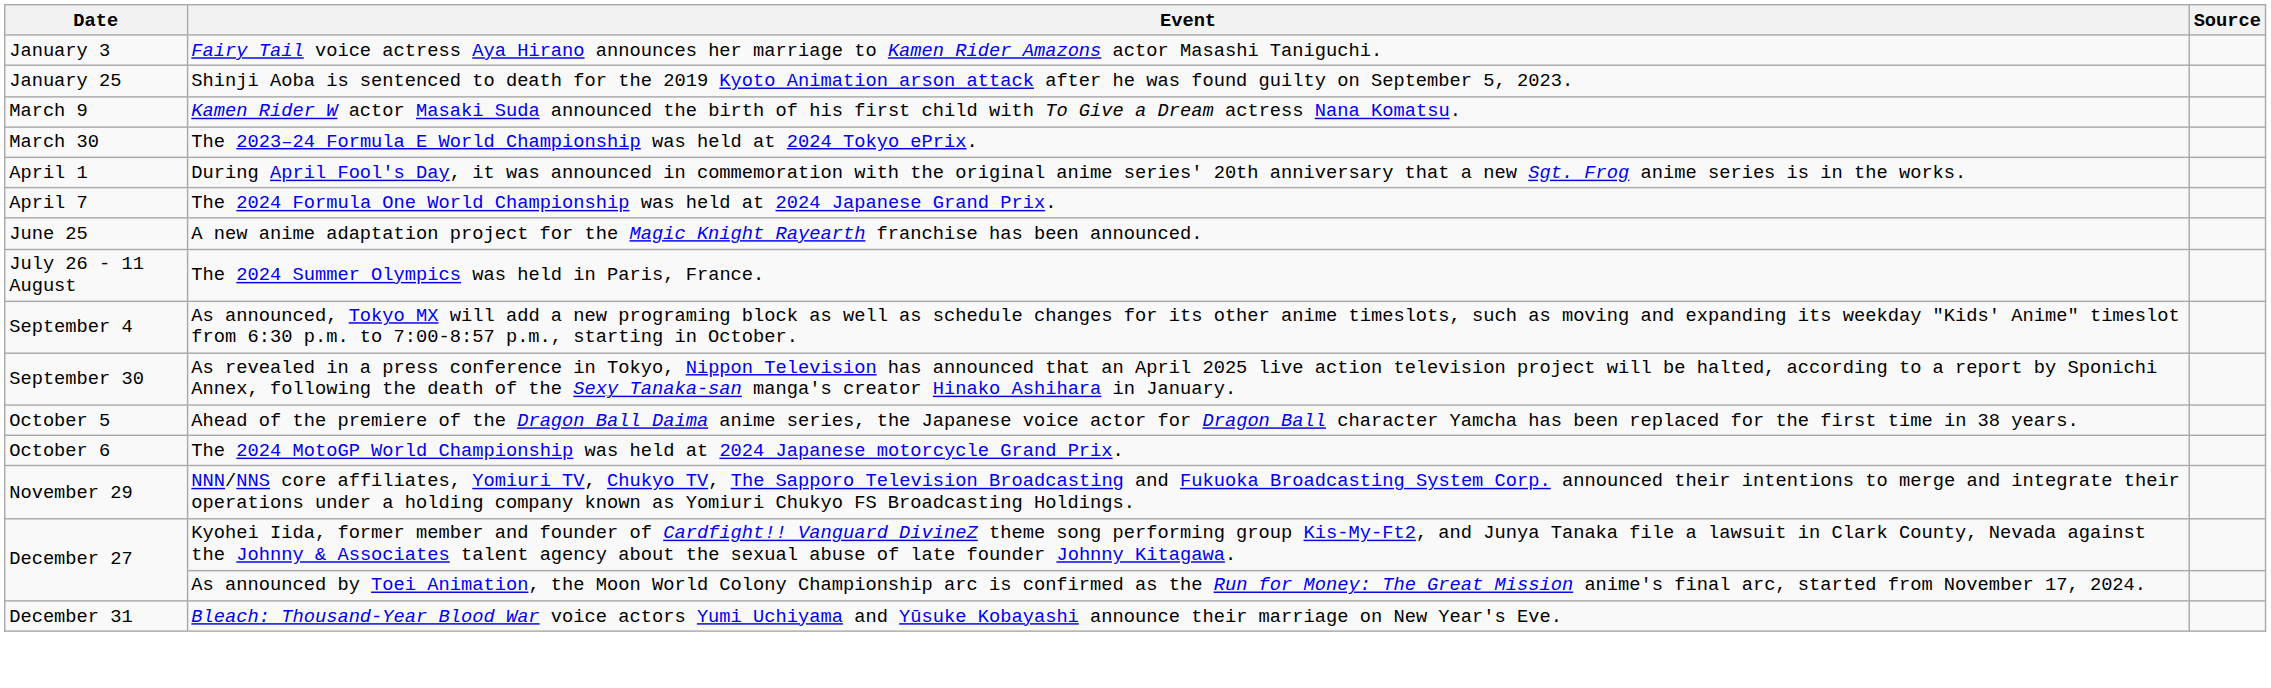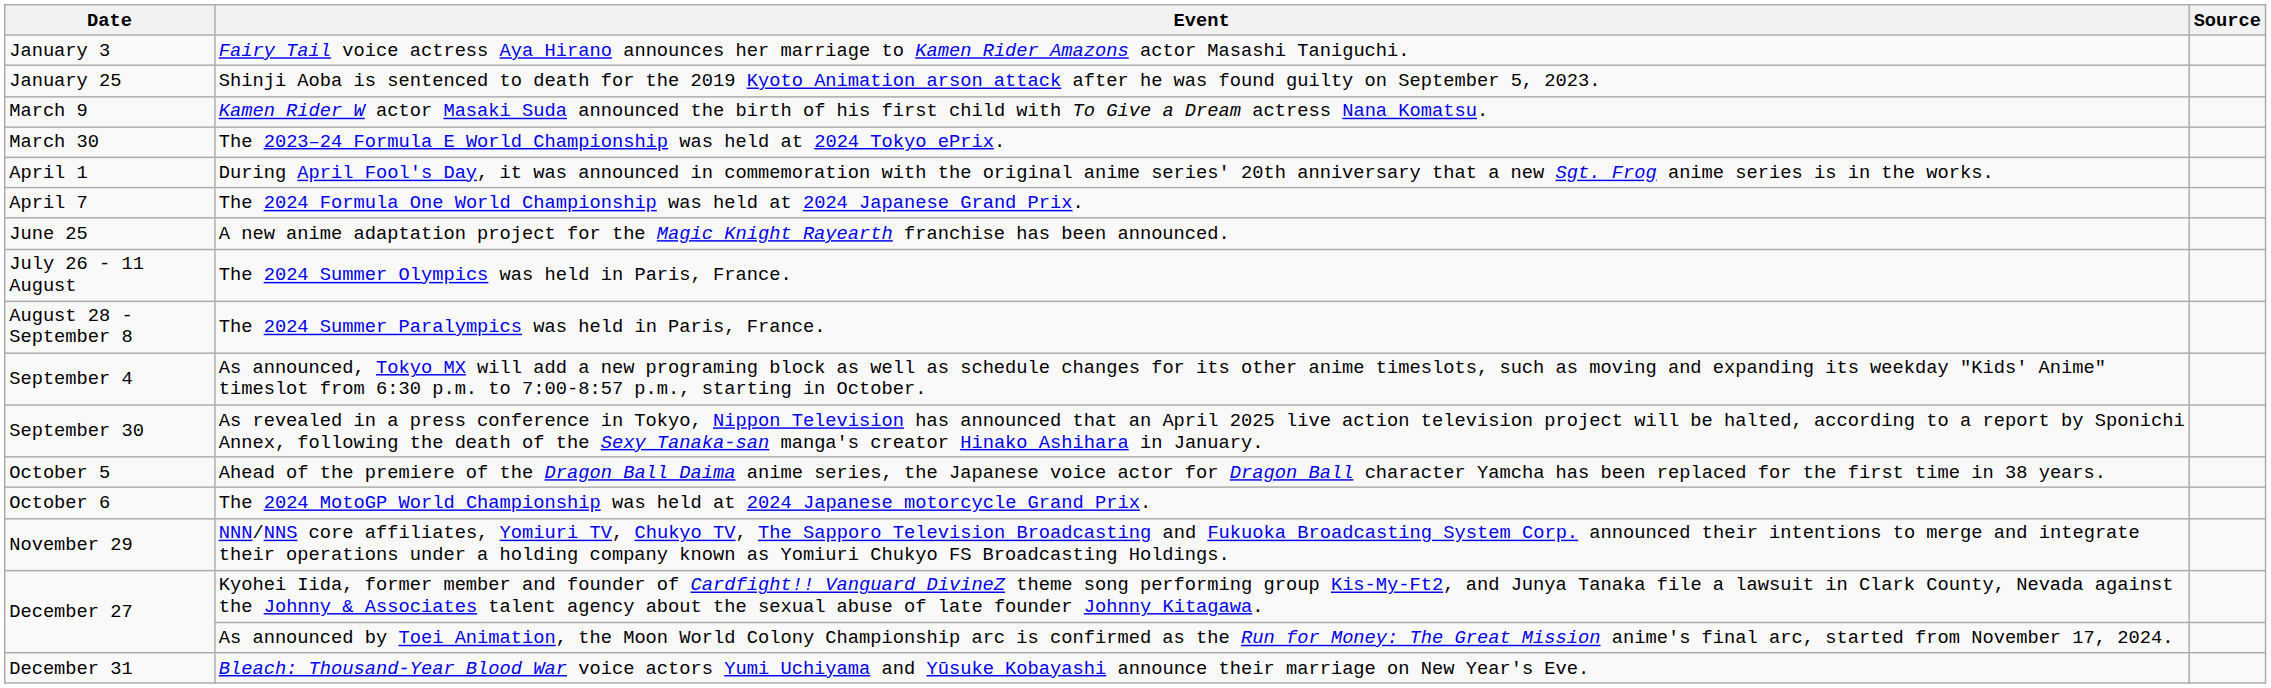 <table class="wikitable">
 <tr>
 <th>Date</th>
 <th>Event</th>
 <th>Source</th>
 </tr>
 <tr>
 <td>January 3</td>
 <td><em><a href='#'>Fairy Tail</a></em> voice actress <a href='#'>Aya Hirano</a> announces her marriage to <em><a href='#'>Kamen Rider Amazons</a></em> actor Masashi Taniguchi.</td>
 <td></td>
 </tr>
 <tr>
 <td>January 25</td>
 <td>Shinji Aoba is sentenced to death for the 2019 <a href='#'>Kyoto Animation arson attack</a> after he was found guilty on September 5, 2023.</td>
 <td></td>
 </tr>
 <tr>
 <td>March 9</td>
 <td><em><a href='#'>Kamen Rider W</a></em> actor <a href='#'>Masaki Suda</a> announced the birth of his first child with <em>To Give a Dream</em> actress <a href='#'>Nana Komatsu</a>.</td>
 <td></td>
 </tr>
 <tr>
 <td>March 30</td>
 <td>The <a href='#'>2023–24 Formula E World Championship</a> was held at <a href='#'>2024 Tokyo ePrix</a>.</td>
 <td></td>
 </tr>
 <tr>
 <td>April 1</td>
 <td>During <a href='#'>April Fool's Day</a>, it was announced in commemoration with the original anime series' 20th anniversary that a new <em><a href='#'>Sgt. Frog</a></em> anime series is in the works.</td>
 <td></td>
 </tr>
 <tr>
 <td>April 7</td>
 <td>The <a href='#'>2024 Formula One World Championship</a> was held at <a href='#'>2024 Japanese Grand Prix</a>.</td>
 <td></td>
 </tr>
 <tr>
 <td>June 25</td>
 <td>A new anime adaptation project for the <em><a href='#'>Magic Knight Rayearth</a></em> franchise has been announced.</td>
 <td></td>
 </tr>
 <tr>
 <td>July 26 - 11 August</td>
 <td>The <a href='#'>2024 Summer Olympics</a> was held in Paris, France.</td>
 <td></td>
 </tr>
 <tr>
+<td>August 28 - September 8</td>
+<td>The <a href='#'>2024 Summer Paralympics</a> was held in Paris, France.</td>
+<td></td>
+</tr>
+<tr>
 <td>September 4</td>
 <td>As announced, <a href='#'>Tokyo MX</a> will add a new programing block as well as schedule changes for its other anime timeslots, such as moving and expanding its weekday "Kids' Anime" timeslot from 6:30 p.m. to 7:00-8:57 p.m., starting in October.</td>
 <td></td>
 </tr>
 <tr>
 <td>September 30</td>
 <td>As revealed in a press conference in Tokyo, <a href='#'>Nippon Television</a> has announced that an April 2025 live action television project will be halted, according to a report by Sponichi Annex, following the death of the <em><a href='#'>Sexy Tanaka-san</a></em> manga's creator <a href='#'>Hinako Ashihara</a> in January.</td>
 <td></td>
 </tr>
 <tr>
 <td>October 5</td>
 <td>Ahead of the premiere of the <em><a href='#'>Dragon Ball Daima</a></em> anime series, the Japanese voice actor for <em><a href='#'>Dragon Ball</a></em> character Yamcha has been replaced for the first time in 38 years.</td>
 <td></td>
 </tr>
 <tr>
 <td>October 6</td>
 <td>The <a href='#'>2024 MotoGP World Championship</a> was held at <a href='#'>2024 Japanese motorcycle Grand Prix</a>.</td>
 <td></td>
 </tr>
 <tr>
 <td>November 29</td>
 <td><a href='#'>NNN</a>/<a href='#'>NNS</a> core affiliates, <a href='#'>Yomiuri TV</a>, <a href='#'>Chukyo TV</a>, <a href='#'>The Sapporo Television Broadcasting</a> and <a href='#'>Fukuoka Broadcasting System Corp.</a> announced their intentions to merge and integrate their operations under a holding company known as Yomiuri Chukyo FS Broadcasting Holdings.</td>
 <td></td>
 </tr>
 <tr>
 <td rowspan="2">December 27</td>
 <td>Kyohei Iida, former member and founder of <em><a href='#'>Cardfight!! Vanguard DivineZ</a></em> theme song performing group <a href='#'>Kis-My-Ft2</a>, and Junya Tanaka file a lawsuit in Clark County, Nevada against the <a href='#'>Johnny & Associates</a> talent agency about the sexual abuse of late founder <a href='#'>Johnny Kitagawa</a>.</td>
 <td></td>
 </tr>
 <tr>
 <td>As announced by <a href='#'>Toei Animation</a>, the Moon World Colony Championship arc is confirmed as the <em><a href='#'>Run for Money: The Great Mission</a></em> anime's final arc, started from November 17, 2024.</td>
 <td></td>
 </tr>
 <tr>
 <td>December 31</td>
 <td><em><a href='#'>Bleach: Thousand-Year Blood War</a></em> voice actors <a href='#'>Yumi Uchiyama</a> and <a href='#'>Yūsuke Kobayashi</a> announce their marriage on New Year's Eve.</td>
 <td></td>
 </tr>
 </table>
